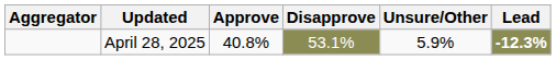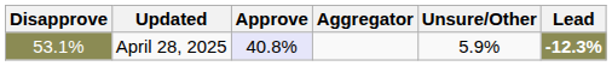 <table class="wikitable sortable" style="text-align:center;line-height:17px">
 <tr>
-<th>Aggregator</th>
+<th>Disapprove</th>
 <th>Updated</th>
 <th>Approve</th>
-<th>Disapprove</th>
+<th>Aggregator</th>
 <th>Unsure/Other</th>
 <th>Lead</th>
 </tr>
 <tr>
+<td style="background:#8B8B54; color: white">53.1%</td>
+<td>April 28, 2025</td>
+<td style="background: lavender;">40.8%</td>
 <td></td>
-<td>April 28, 2025</td>
-<td>40.8%</td>
-<td style="background:#8B8B54; color: white">53.1%</td>
 <td>5.9%</td>
 <td style="background:#8B8B54; color: white"><strong>-12.3%</strong></td>
 </tr>
 </table>
